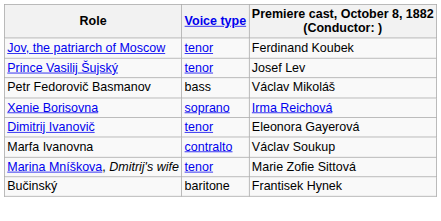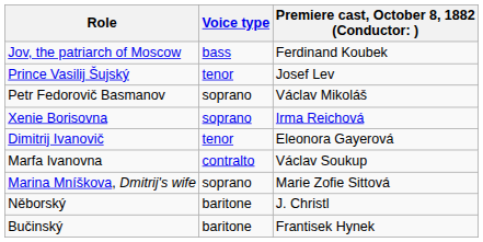 <table class="wikitable">
 <tr>
 <th>Role</th>
 <th><a href='#'>Voice type</a></th>
 <th>Premiere cast, October 8, 1882<br>(Conductor: )</th>
 </tr>
 <tr>
 <td><a href='#'>Jov, the patriarch of Moscow</a></td>
-<td><a href='#'>tenor</a></td>
+<td><a href='#'>bass</a></td>
 <td>Ferdinand Koubek</td>
 </tr>
 <tr>
 <td><a href='#'>Prince Vasilij Šujský</a></td>
 <td><a href='#'>tenor</a></td>
 <td>Josef Lev</td>
 </tr>
 <tr>
 <td>Petr Fedorovič Basmanov</td>
-<td>bass</td>
+<td>soprano</td>
 <td>Václav Mikoláš</td>
 </tr>
 <tr>
 <td><a href='#'>Xenie Borisovna</a></td>
 <td><a href='#'>soprano</a></td>
 <td><a href='#'>Irma Reichová</a></td>
 </tr>
 <tr>
 <td><a href='#'>Dimitrij Ivanovič</a></td>
 <td><a href='#'>tenor</a></td>
 <td>Eleonora Gayerová</td>
 </tr>
 <tr>
 <td>Marfa Ivanovna</td>
 <td><a href='#'>contralto</a></td>
 <td>Václav Soukup</td>
 </tr>
 <tr>
 <td><a href='#'>Marina Mníškova</a>, <em>Dmitrij's wife</em></td>
-<td><a href='#'>tenor</a></td>
+<td>soprano</td>
 <td>Marie Zofie Sittová</td>
+</tr>
+<tr>
+<td>Něborský</td>
+<td>baritone</td>
+<td>J. Christl</td>
 </tr>
 <tr>
 <td>Bučinský</td>
 <td>baritone</td>
 <td>Frantisek Hynek</td>
 </tr>
 </table>
